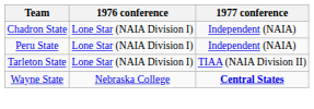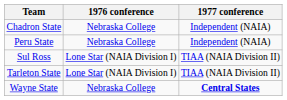 <table class="wikitable sortable">
 <tr>
 <th>Team</th>
 <th>1976 conference</th>
 <th>1977 conference</th>
 </tr>
 <tr style="text-align:center;">
 <td><a href='#'>Chadron State</a></td>
-<td><a href='#'>Lone Star</a> (NAIA Division I)</td>
+<td><a href='#'>Nebraska College</a></td>
 <td><a href='#'>Independent</a> (NAIA)</td>
 </tr>
 <tr style="text-align:center;">
 <td><a href='#'>Peru State</a></td>
+<td><a href='#'>Nebraska College</a></td>
+<td><a href='#'>Independent</a> (NAIA)</td>
+</tr>
+<tr style="text-align:center;">
+<td><a href='#'>Sul Ross</a></td>
 <td><a href='#'>Lone Star</a> (NAIA Division I)</td>
-<td><a href='#'>Independent</a> (NAIA)</td>
+<td><a href='#'>TIAA</a> (NAIA Division II)</td>
 </tr>
 <tr style="text-align:center;">
 <td><a href='#'>Tarleton State</a></td>
 <td><a href='#'>Lone Star</a> (NAIA Division I)</td>
 <td><a href='#'>TIAA</a> (NAIA Division II)</td>
 </tr>
 <tr style="text-align:center;">
 <td><a href='#'>Wayne State</a></td>
 <td><a href='#'>Nebraska College</a></td>
 <td><strong><a href='#'>Central States</a></strong></td>
 </tr>
 </table>
